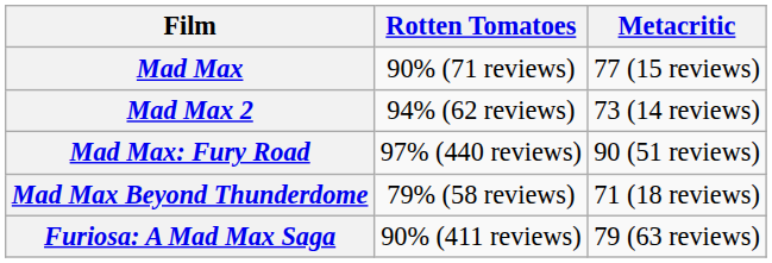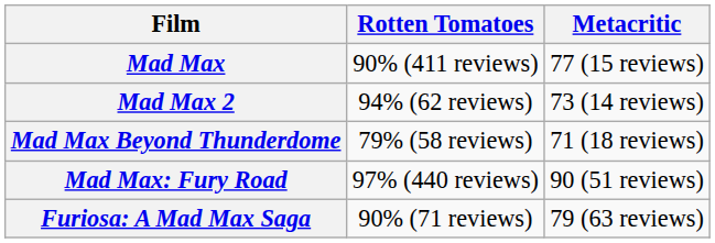 <table class="wikitable plainrowheaders" style="text-align:center;">
 <tr>
 <th>Film</th>
 <th><a href='#'>Rotten Tomatoes</a></th>
 <th><a href='#'>Metacritic</a></th>
 </tr>
 <tr>
 <th scope="row"><em><a href='#'>Mad Max</a></em></th>
-<td>90% (71 reviews)</td>
+<td>90% (411 reviews)</td>
 <td>77 (15 reviews)</td>
 </tr>
 <tr>
 <th scope="row"><em><a href='#'>Mad Max 2</a></em></th>
 <td>94% (62 reviews)</td>
 <td>73 (14 reviews)</td>
 </tr>
 <tr>
+<th scope="row"><em><a href='#'>Mad Max Beyond Thunderdome</a></em></th>
+<td>79% (58 reviews)</td>
+<td>71 (18 reviews)</td>
+</tr>
+<tr>
 <th scope="row"><em><a href='#'>Mad Max: Fury Road</a></em></th>
 <td>97% (440 reviews)</td>
 <td>90 (51 reviews)</td>
 </tr>
 <tr>
-<th scope="row"><em><a href='#'>Mad Max Beyond Thunderdome</a></em></th>
-<td>79% (58 reviews)</td>
-<td>71 (18 reviews)</td>
-</tr>
-<tr>
 <th scope="row"><em><a href='#'>Furiosa: A Mad Max Saga</a></em></th>
-<td>90% (411 reviews)</td>
+<td>90% (71 reviews)</td>
 <td>79 (63 reviews)</td>
 </tr>
 </table>
